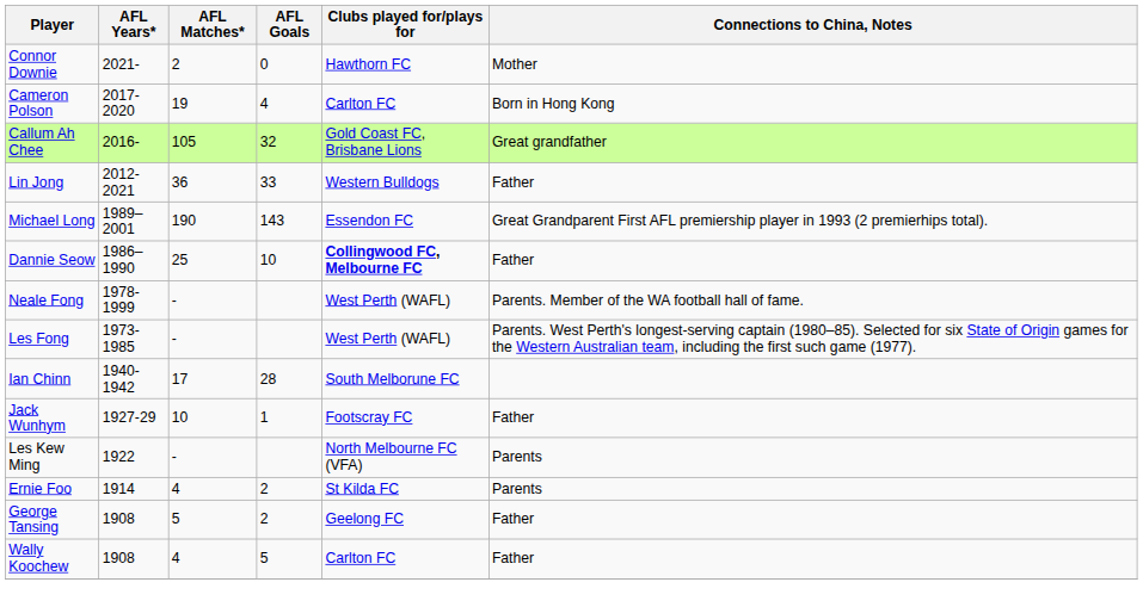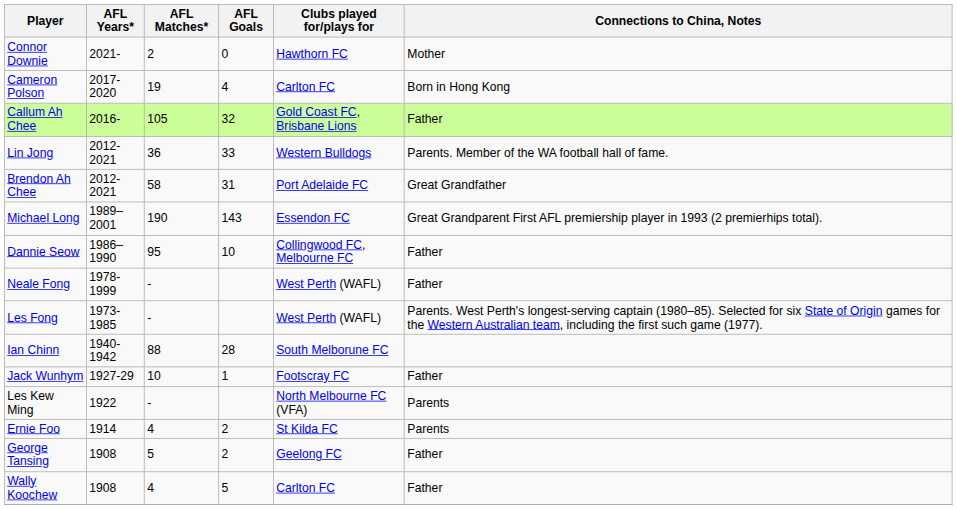 <table class="wikitable sortable">
 <tr>
 <th>Player</th>
 <th>AFL Years*</th>
 <th>AFL Matches*</th>
 <th>AFL Goals</th>
 <th>Clubs played for/plays for</th>
 <th>Connections to China, Notes</th>
 </tr>
 <tr>
 <td><a href='#'>Connor Downie</a></td>
 <td>2021-</td>
 <td>2</td>
 <td>0</td>
 <td><a href='#'>Hawthorn FC</a></td>
 <td>Mother</td>
 </tr>
 <tr>
 <td><a href='#'>Cameron Polson</a></td>
 <td>2017-2020</td>
 <td>19</td>
 <td>4</td>
 <td><a href='#'>Carlton FC</a></td>
 <td>Born in Hong Kong</td>
 </tr>
 <tr bgcolor="#CCFF99">
 <td><a href='#'>Callum Ah Chee</a></td>
 <td>2016-</td>
 <td>105</td>
 <td>32</td>
 <td><a href='#'>Gold Coast FC</a>, <a href='#'>Brisbane Lions</a></td>
-<td>Great grandfather</td>
+<td>Father</td>
 </tr>
 <tr>
 <td><a href='#'>Lin Jong</a></td>
 <td>2012-2021</td>
 <td>36</td>
 <td>33</td>
 <td><a href='#'>Western Bulldogs</a></td>
-<td>Father</td>
+<td>Parents. Member of the WA football hall of fame.</td>
+</tr>
+<tr>
+<td><a href='#'>Brendon Ah Chee</a></td>
+<td>2012-2021</td>
+<td>58</td>
+<td>31</td>
+<td><a href='#'>Port Adelaide FC</a></td>
+<td>Great Grandfather</td>
 </tr>
 <tr>
 <td><a href='#'>Michael Long</a></td>
 <td>1989–2001</td>
 <td>190</td>
 <td>143</td>
 <td><a href='#'>Essendon FC</a></td>
 <td>Great Grandparent First AFL premiership player in 1993 (2 premierhips total).</td>
 </tr>
 <tr>
 <td><a href='#'>Dannie Seow</a></td>
 <td>1986–1990</td>
-<td>25</td>
+<td>95</td>
 <td>10</td>
-<td><strong><a href='#'>Collingwood FC</a>, <a href='#'>Melbourne FC</a></strong></td>
+<td><a href='#'>Collingwood FC</a>, <a href='#'>Melbourne FC</a></td>
 <td>Father</td>
 </tr>
 <tr>
 <td><a href='#'>Neale Fong</a></td>
 <td>1978-1999</td>
 <td>-</td>
 <td></td>
 <td><a href='#'>West Perth</a> (WAFL)</td>
-<td>Parents. Member of the WA football hall of fame.</td>
+<td>Father</td>
 </tr>
 <tr>
 <td><a href='#'>Les Fong</a></td>
 <td>1973-1985</td>
 <td>-</td>
 <td></td>
 <td><a href='#'>West Perth</a> (WAFL)</td>
 <td>Parents. West Perth's longest-serving captain (1980–85). Selected for six <a href='#'>State of Origin</a> games for the <a href='#'>Western Australian team</a>, including the first such game (1977).</td>
 </tr>
 <tr>
 <td><a href='#'>Ian Chinn</a></td>
 <td>1940-1942</td>
-<td>17</td>
+<td>88</td>
 <td>28</td>
 <td><a href='#'>South Melborune FC</a></td>
 <td></td>
 </tr>
 <tr>
 <td><a href='#'>Jack Wunhym</a></td>
 <td>1927-29</td>
 <td>10</td>
 <td>1</td>
 <td><a href='#'>Footscray FC</a></td>
 <td>Father</td>
 </tr>
 <tr>
 <td>Les Kew Ming</td>
 <td>1922</td>
 <td>-</td>
 <td></td>
 <td><a href='#'>North Melbourne FC</a> (VFA)</td>
 <td>Parents</td>
 </tr>
 <tr>
 <td><a href='#'>Ernie Foo</a></td>
 <td>1914</td>
 <td>4</td>
 <td>2</td>
 <td><a href='#'>St Kilda FC</a></td>
 <td>Parents</td>
 </tr>
 <tr>
 <td><a href='#'>George Tansing</a></td>
 <td>1908</td>
 <td>5</td>
 <td>2</td>
 <td><a href='#'>Geelong FC</a></td>
 <td>Father</td>
 </tr>
 <tr>
 <td><a href='#'>Wally Koochew</a></td>
 <td>1908</td>
 <td>4</td>
 <td>5</td>
 <td><a href='#'>Carlton FC</a></td>
 <td>Father</td>
 </tr>
 <tr>
 </tr>
 </table>
